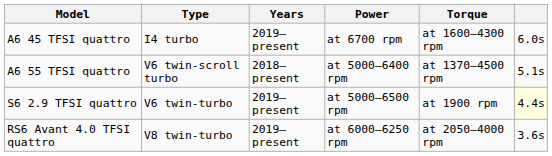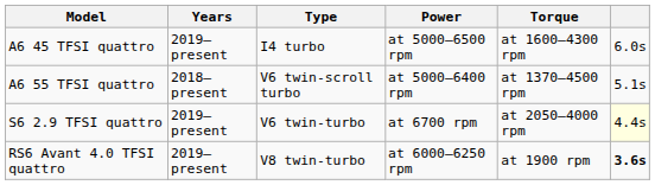 <table class="wikitable collapsible" style="font-size:98%;">
 <tr>
 <th>Model</th>
+<th>Years</th>
 <th>Type</th>
-<th>Years</th>
 <th>Power</th>
 <th>Torque</th>
 <th></th>
 </tr>
 <tr>
 <td>A6 45 TFSI quattro</td>
+<td>2019–present</td>
 <td> I4 turbo</td>
-<td>2019–present</td>
-<td> at 6700 rpm</td>
+<td> at 5000–6500 rpm</td>
 <td> at 1600–4300 rpm</td>
 <td>6.0s</td>
 </tr>
 <tr>
 <td>A6 55 TFSI quattro</td>
+<td>2018–present</td>
 <td> V6 twin-scroll turbo</td>
-<td>2018–present</td>
 <td> at 5000–6400 rpm</td>
 <td> at 1370–4500 rpm</td>
 <td>5.1s</td>
 </tr>
 <tr>
 <td>S6 2.9 TFSI quattro</td>
+<td>2019–present</td>
 <td> V6 twin-turbo</td>
-<td>2019–present</td>
-<td> at 5000–6500 rpm</td>
-<td> at 1900 rpm</td>
+<td> at 6700 rpm</td>
+<td> at 2050–4000 rpm</td>
 <td style="background: lightyellow;">4.4s</td>
 </tr>
 <tr>
 <td>RS6 Avant 4.0 TFSI quattro</td>
+<td>2019–present</td>
 <td> V8 twin-turbo</td>
-<td>2019–present</td>
 <td> at 6000–6250 rpm</td>
-<td> at 2050–4000 rpm</td>
-<td>3.6s</td>
+<td> at 1900 rpm</td>
+<td><strong>3.6s</strong></td>
 </tr>
 </table>
